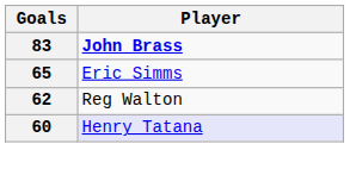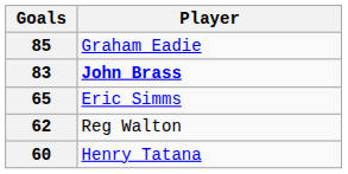 <table class="wikitable" style="text-align:left;">
 <tr>
 <th width=50>Goals</th>
 <th width=200>Player</th>
+</tr>
+<tr>
+<th>85</th>
+<td> <a href='#'>Graham Eadie</a></td>
 </tr>
 <tr>
 <th>83</th>
 <td><strong> <a href='#'>John Brass</a></strong></td>
 </tr>
 <tr>
 <th>65</th>
 <td> <a href='#'>Eric Simms</a></td>
 </tr>
 <tr>
 <th>62</th>
 <td> Reg Walton</td>
 </tr>
 <tr>
 <th>60</th>
-<td style="background: lavender;"> <a href='#'>Henry Tatana</a></td>
+<td> <a href='#'>Henry Tatana</a></td>
 </tr>
 </table>
